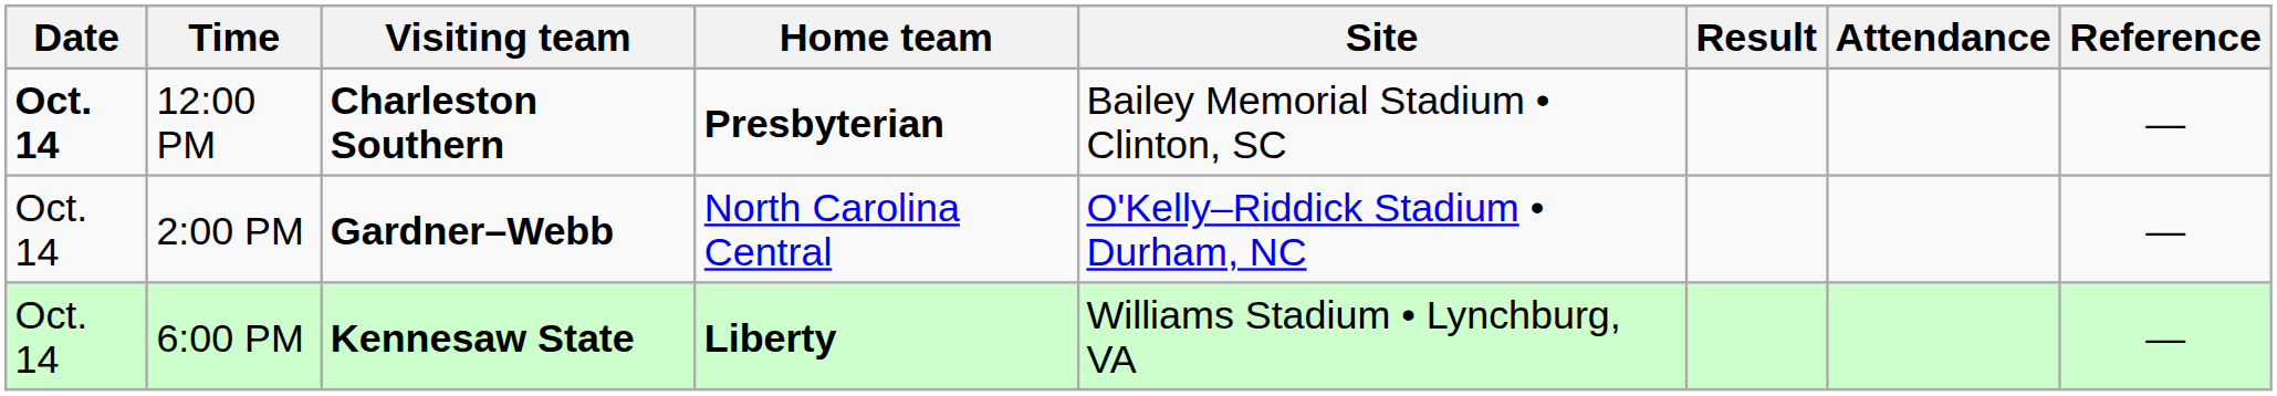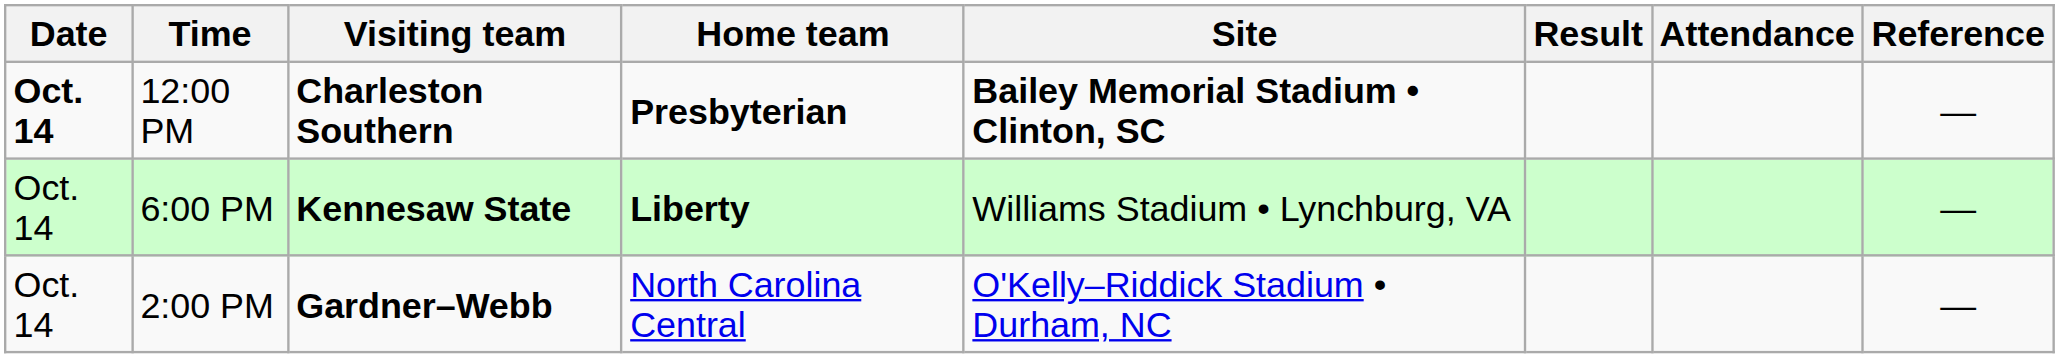 <table class="wikitable" style="font-size:95%;">
 <tr>
 <th>Date</th>
 <th>Time</th>
 <th>Visiting team</th>
 <th>Home team</th>
 <th>Site</th>
 <th>Result</th>
 <th>Attendance</th>
 <th class="unsortable">Reference</th>
 </tr>
 <tr bgcolor=>
 <td><strong>Oct. 14</strong></td>
 <td>12:00 PM</td>
 <td><strong>Charleston Southern</strong></td>
 <td><strong>Presbyterian</strong></td>
-<td>Bailey Memorial Stadium • Clinton, SC</td>
+<td><strong>Bailey Memorial Stadium • Clinton, SC</strong></td>
+<td></td>
+<td></td>
+<td style="text-align:center;">— </td>
+</tr>
+<tr bgcolor= ccffcc>
+<td>Oct. 14</td>
+<td>6:00 PM</td>
+<td><strong>Kennesaw State</strong></td>
+<td><strong>Liberty</strong></td>
+<td>Williams Stadium • Lynchburg, VA</td>
 <td></td>
 <td></td>
 <td style="text-align:center;">— </td>
 </tr>
 <tr bgcolor=>
 <td>Oct. 14</td>
 <td>2:00 PM</td>
 <td><strong>Gardner–Webb</strong></td>
 <td><a href='#'>North Carolina Central</a></td>
 <td><a href='#'>O'Kelly–Riddick Stadium</a> • <a href='#'>Durham, NC</a></td>
 <td></td>
 <td></td>
 <td style="text-align:center;">— </td>
 </tr>
-<tr bgcolor= ccffcc>
-<td>Oct. 14</td>
-<td>6:00 PM</td>
-<td><strong>Kennesaw State</strong></td>
-<td><strong>Liberty</strong></td>
-<td>Williams Stadium • Lynchburg, VA</td>
-<td></td>
-<td></td>
-<td style="text-align:center;">— </td>
-</tr>
 </table>
